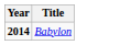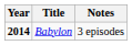 <table class="wikitable">
 <tr>
 <th>Year</th>
 <th>Title</th>
+<th>Notes</th>
 </tr>
 <tr>
 <td><strong>2014</strong></td>
 <td><em><a href='#'>Babylon</a></em></td>
+<td>3 episodes</td>
 </tr>
 </table>
